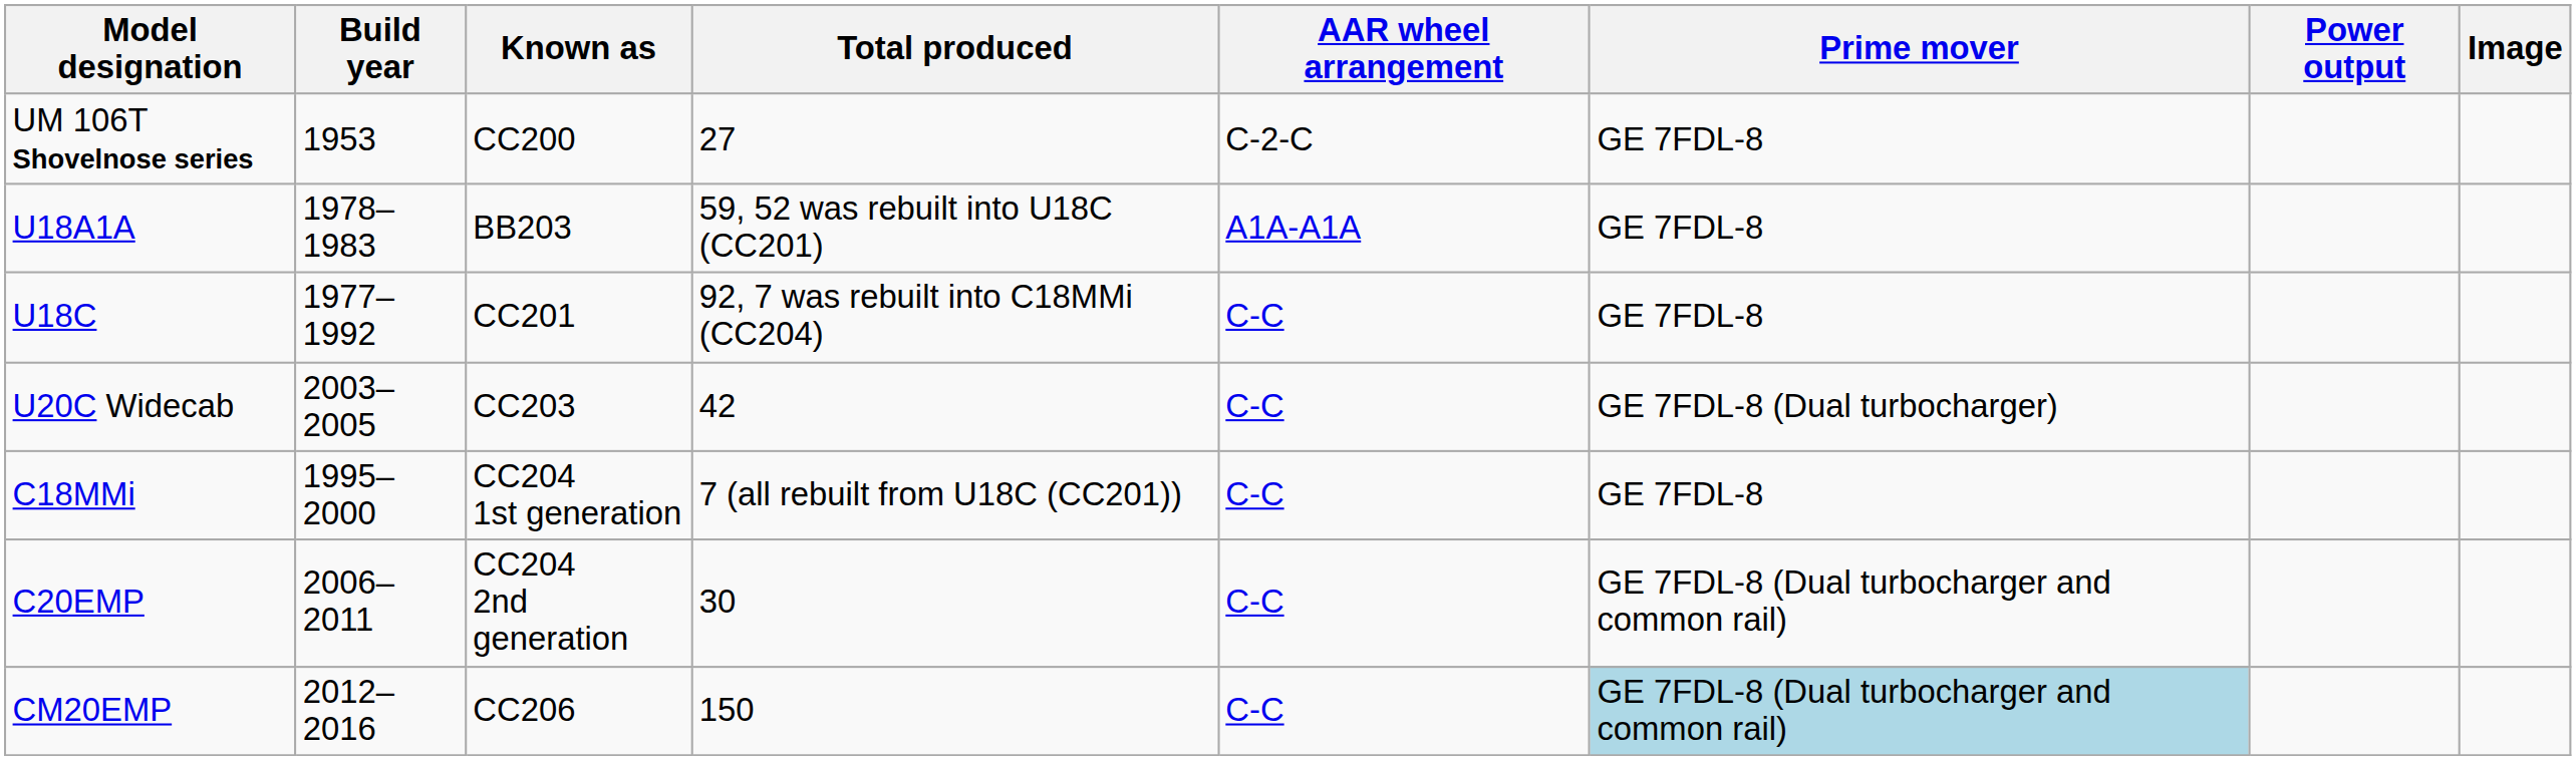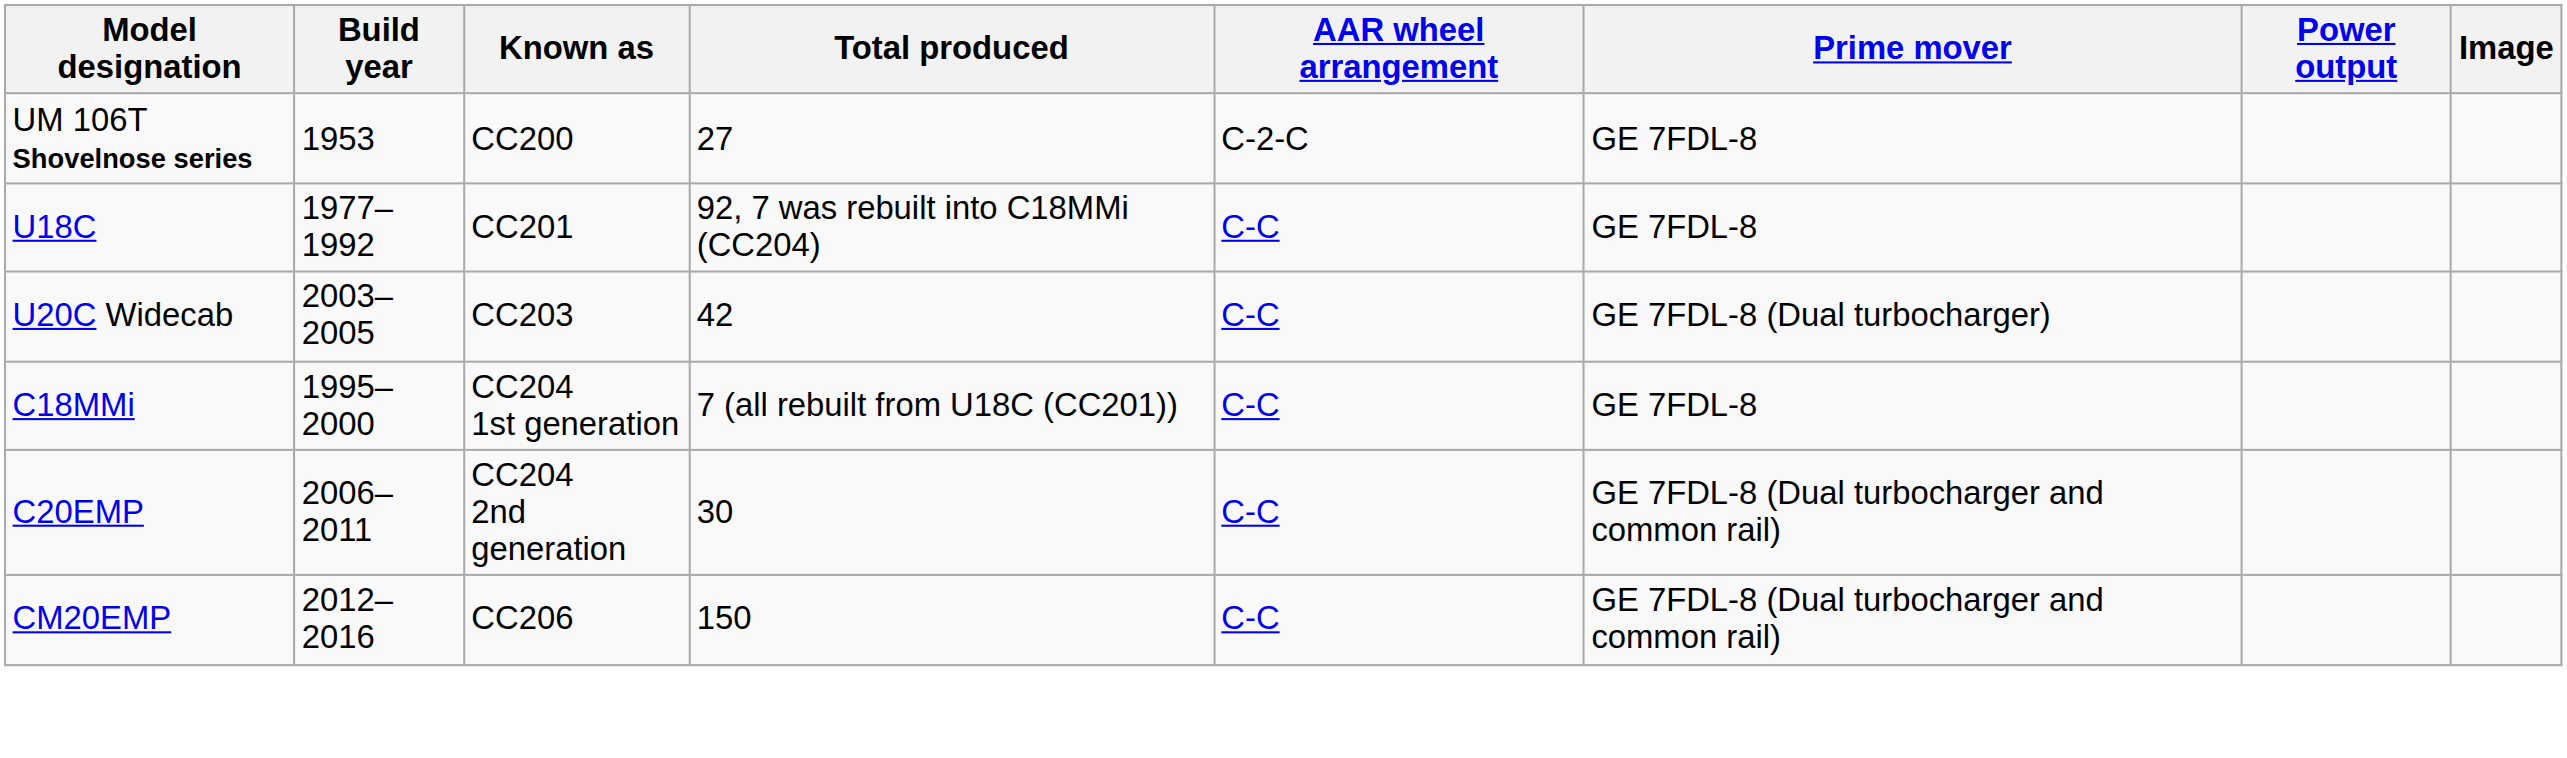 <table class=wikitable sotable>
 <tr>
 <th>Model designation</th>
 <th>Build year</th>
 <th>Known as</th>
 <th>Total produced</th>
 <th><a href='#'>AAR wheel arrangement</a></th>
 <th><a href='#'>Prime mover</a></th>
 <th><a href='#'>Power output</a></th>
 <th>Image</th>
 </tr>
 <tr>
 <td>UM 106T <br><small><strong>Shovelnose series</strong></small></td>
 <td>1953</td>
 <td>CC200</td>
 <td>27</td>
 <td>C-2-C</td>
-<td>GE 7FDL-8</td>
-<td></td>
-<td></td>
-</tr>
-<tr>
-<td><a href='#'>U18A1A</a></td>
-<td>1978–1983</td>
-<td>BB203</td>
-<td>59, 52 was rebuilt into U18C (CC201)</td>
-<td><a href='#'>A1A-A1A</a></td>
 <td>GE 7FDL-8</td>
 <td></td>
 <td></td>
 </tr>
 <tr>
 <td><a href='#'>U18C</a></td>
 <td>1977–1992</td>
 <td>CC201</td>
 <td>92, 7 was rebuilt into C18MMi (CC204)</td>
 <td><a href='#'>C-C</a></td>
 <td>GE 7FDL-8</td>
 <td></td>
 <td><br> </td>
 </tr>
 <tr>
 <td><a href='#'>U20C</a> Widecab</td>
 <td>2003–2005</td>
 <td>CC203</td>
 <td>42</td>
 <td><a href='#'>C-C</a></td>
 <td>GE 7FDL-8 (Dual turbocharger)</td>
 <td></td>
 <td></td>
 </tr>
 <tr>
 <td><a href='#'>C18MMi</a></td>
 <td>1995–2000</td>
 <td>CC204<br>1st generation</td>
 <td>7 (all rebuilt from U18C (CC201))</td>
 <td><a href='#'>C-C</a></td>
 <td>GE 7FDL-8</td>
 <td></td>
 <td></td>
 </tr>
 <tr>
 <td><a href='#'>C20EMP</a></td>
 <td>2006–2011</td>
 <td>CC204<br>2nd generation</td>
 <td>30</td>
 <td><a href='#'>C-C</a></td>
 <td>GE 7FDL-8 (Dual turbocharger and common rail)</td>
 <td></td>
 <td></td>
 </tr>
 <tr>
 <td><a href='#'>CM20EMP</a></td>
 <td>2012–2016</td>
 <td>CC206</td>
 <td>150</td>
 <td><a href='#'>C-C</a></td>
-<td style="background: lightblue;">GE 7FDL-8 (Dual turbocharger and common rail)</td>
+<td>GE 7FDL-8 (Dual turbocharger and common rail)</td>
 <td></td>
 <td></td>
 </tr>
 </table>
